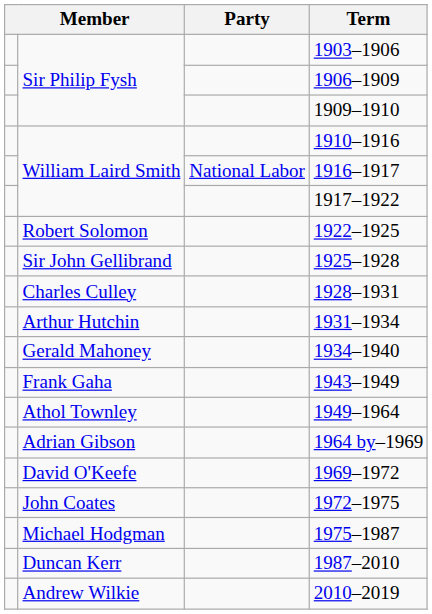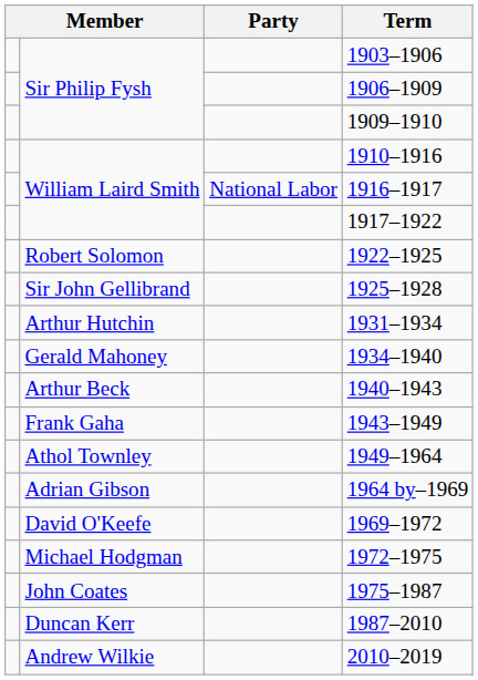 <table class="wikitable">
 <tr>
 <th colspan="2">Member</th>
 <th>Party</th>
 <th>Term</th>
 </tr>
 <tr>
 <td> </td>
 <td rowspan="3"><a href='#'>Sir Philip Fysh</a></td>
 <td></td>
 <td><a href='#'>1903</a>–1906</td>
 </tr>
 <tr>
 <td> </td>
 <td></td>
 <td><a href='#'>1906</a>–1909</td>
 </tr>
 <tr>
 <td> </td>
 <td></td>
 <td>1909–1910</td>
 </tr>
 <tr>
 <td> </td>
 <td rowspan="3"><a href='#'>William Laird Smith</a></td>
 <td></td>
 <td><a href='#'>1910</a>–1916</td>
 </tr>
 <tr>
 <td> </td>
 <td nowrap><a href='#'>National Labor</a></td>
 <td nowrap><a href='#'>1916</a>–1917</td>
 </tr>
 <tr>
 <td> </td>
 <td></td>
 <td>1917–1922</td>
 </tr>
 <tr>
 <td> </td>
 <td><a href='#'>Robert Solomon</a></td>
 <td></td>
 <td><a href='#'>1922</a>–1925</td>
 </tr>
 <tr>
 <td> </td>
 <td><a href='#'>Sir John Gellibrand</a></td>
 <td></td>
 <td><a href='#'>1925</a>–1928</td>
 </tr>
 <tr>
 <td> </td>
-<td><a href='#'>Charles Culley</a></td>
-<td></td>
-<td><a href='#'>1928</a>–1931</td>
-</tr>
-<tr>
-<td> </td>
 <td><a href='#'>Arthur Hutchin</a></td>
 <td></td>
 <td><a href='#'>1931</a>–1934</td>
 </tr>
 <tr>
 <td> </td>
 <td><a href='#'>Gerald Mahoney</a></td>
 <td></td>
 <td><a href='#'>1934</a>–1940</td>
+</tr>
+<tr>
+<td> </td>
+<td><a href='#'>Arthur Beck</a></td>
+<td></td>
+<td><a href='#'>1940</a>–1943</td>
 </tr>
 <tr>
 <td> </td>
 <td><a href='#'>Frank Gaha</a></td>
 <td></td>
 <td><a href='#'>1943</a>–1949</td>
 </tr>
 <tr>
 <td> </td>
 <td><a href='#'>Athol Townley</a></td>
 <td></td>
 <td><a href='#'>1949</a>–1964</td>
 </tr>
 <tr>
 <td> </td>
 <td><a href='#'>Adrian Gibson</a></td>
 <td></td>
 <td><a href='#'>1964 by</a>–1969</td>
 </tr>
 <tr>
 <td> </td>
 <td><a href='#'>David O'Keefe</a></td>
 <td></td>
 <td><a href='#'>1969</a>–1972</td>
 </tr>
 <tr>
 <td> </td>
-<td><a href='#'>John Coates</a></td>
+<td><a href='#'>Michael Hodgman</a></td>
 <td></td>
 <td><a href='#'>1972</a>–1975</td>
 </tr>
 <tr>
 <td> </td>
-<td><a href='#'>Michael Hodgman</a></td>
+<td><a href='#'>John Coates</a></td>
 <td></td>
 <td><a href='#'>1975</a>–1987</td>
 </tr>
 <tr>
 <td> </td>
 <td><a href='#'>Duncan Kerr</a></td>
 <td></td>
 <td><a href='#'>1987</a>–2010</td>
 </tr>
 <tr>
 <td> </td>
 <td><a href='#'>Andrew Wilkie</a></td>
 <td></td>
 <td><a href='#'>2010</a>–2019</td>
 </tr>
 </table>
